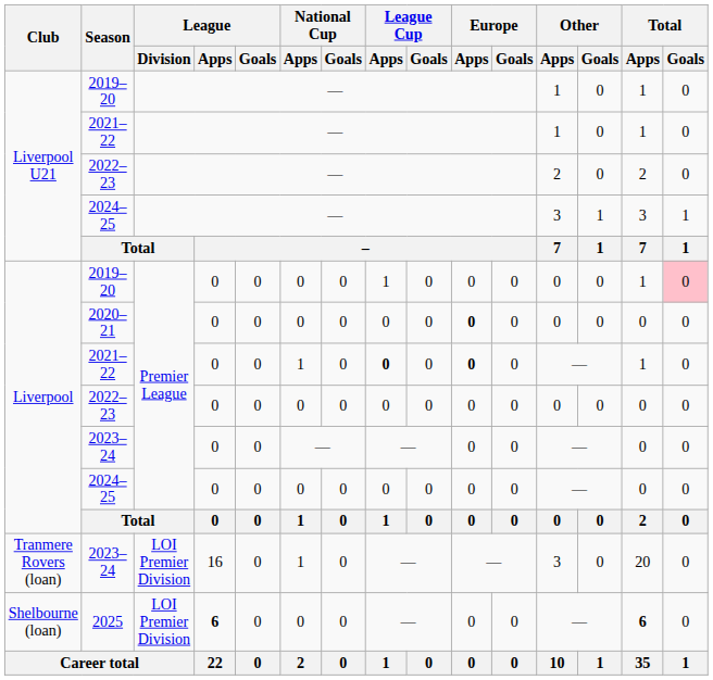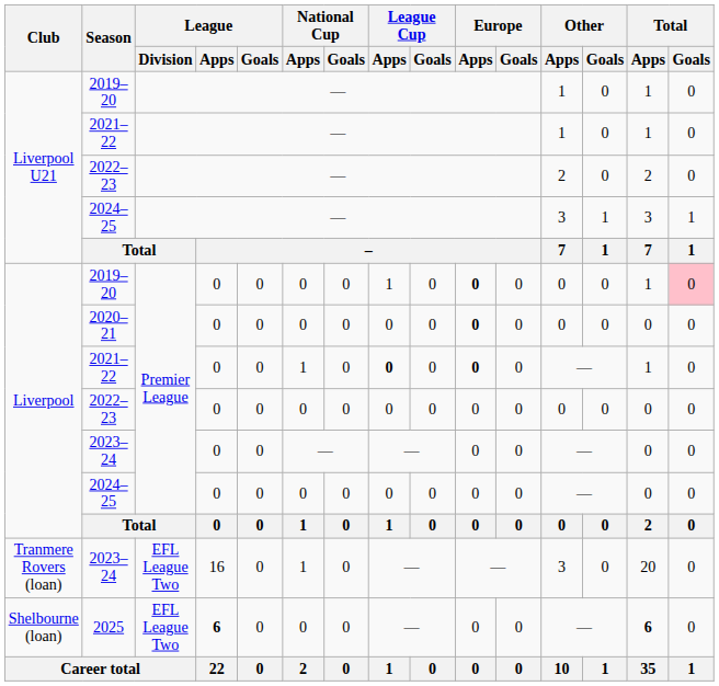 <table class="wikitable" style="text-align:center">
 <tr>
 <th rowspan=2>Club</th>
 <th rowspan=2>Season</th>
 <th colspan=3>League</th>
 <th colspan=2>National Cup</th>
 <th colspan=2><a href='#'>League Cup</a></th>
 <th colspan=2>Europe</th>
 <th colspan=2>Other</th>
 <th colspan=2>Total</th>
 </tr>
 <tr>
 <th>Division</th>
 <th>Apps</th>
 <th>Goals</th>
 <th>Apps</th>
 <th>Goals</th>
 <th>Apps</th>
 <th>Goals</th>
 <th>Apps</th>
 <th>Goals</th>
 <th>Apps</th>
 <th>Goals</th>
 <th>Apps</th>
 <th>Goals</th>
 </tr>
 <tr>
 <td rowspan=5><a href='#'>Liverpool U21</a></td>
 <td><a href='#'>2019–20</a></td>
 <td colspan=9>—</td>
 <td>1</td>
 <td>0</td>
 <td>1</td>
 <td>0</td>
 </tr>
 <tr>
 <td><a href='#'>2021–22</a></td>
 <td colspan=9>—</td>
 <td>1</td>
 <td>0</td>
 <td>1</td>
 <td>0</td>
 </tr>
 <tr>
 <td><a href='#'>2022–23</a></td>
 <td colspan=9>—</td>
 <td>2</td>
 <td>0</td>
 <td>2</td>
 <td>0</td>
 </tr>
 <tr>
 <td><a href='#'>2024–25</a></td>
 <td colspan=9>—</td>
 <td>3</td>
 <td>1</td>
 <td>3</td>
 <td>1</td>
 </tr>
 <tr>
 <th colspan=2>Total</th>
 <th colspan=8>–</th>
 <th>7</th>
 <th>1</th>
 <th>7</th>
 <th>1</th>
 </tr>
 <tr>
 <td rowspan=7><a href='#'>Liverpool</a></td>
 <td><a href='#'>2019–20</a></td>
 <td rowspan=6><a href='#'>Premier League</a></td>
 <td>0</td>
 <td>0</td>
 <td>0</td>
 <td>0</td>
 <td>1</td>
 <td>0</td>
-<td>0</td>
+<td><strong>0</strong></td>
 <td>0</td>
 <td>0</td>
 <td>0</td>
 <td>1</td>
 <td style="background: pink;">0</td>
 </tr>
 <tr>
 <td><a href='#'>2020–21</a></td>
 <td>0</td>
 <td>0</td>
 <td>0</td>
 <td>0</td>
 <td>0</td>
 <td>0</td>
 <td><strong>0</strong></td>
 <td>0</td>
 <td>0</td>
 <td>0</td>
 <td>0</td>
 <td>0</td>
 </tr>
 <tr>
 <td><a href='#'>2021–22</a></td>
 <td>0</td>
 <td>0</td>
 <td>1</td>
 <td>0</td>
 <td><strong>0</strong></td>
 <td>0</td>
 <td><strong>0</strong></td>
 <td>0</td>
 <td colspan=2>—</td>
 <td>1</td>
 <td>0</td>
 </tr>
 <tr>
 <td><a href='#'>2022–23</a></td>
 <td>0</td>
 <td>0</td>
 <td>0</td>
 <td>0</td>
 <td>0</td>
 <td>0</td>
 <td>0</td>
 <td>0</td>
 <td>0</td>
 <td>0</td>
 <td>0</td>
 <td>0</td>
 </tr>
 <tr>
 <td><a href='#'>2023–24</a></td>
 <td>0</td>
 <td>0</td>
 <td colspan=2>—</td>
 <td colspan=2>—</td>
 <td>0</td>
 <td>0</td>
 <td colspan=2>—</td>
 <td>0</td>
 <td>0</td>
 </tr>
 <tr>
 <td><a href='#'>2024–25</a></td>
 <td>0</td>
 <td>0</td>
 <td>0</td>
 <td>0</td>
 <td>0</td>
 <td>0</td>
 <td>0</td>
 <td>0</td>
 <td colspan=2>—</td>
 <td>0</td>
 <td>0</td>
 </tr>
 <tr>
 <th colspan=2>Total</th>
 <th>0</th>
 <th>0</th>
 <th>1</th>
 <th>0</th>
 <th>1</th>
 <th>0</th>
 <th>0</th>
 <th>0</th>
 <th>0</th>
 <th>0</th>
 <th>2</th>
 <th>0</th>
 </tr>
 <tr>
 <td><a href='#'>Tranmere Rovers</a> (loan)</td>
 <td><a href='#'>2023–24</a></td>
-<td><a href='#'>LOI Premier Division</a></td>
+<td><a href='#'>EFL League Two</a></td>
 <td>16</td>
 <td>0</td>
 <td>1</td>
 <td>0</td>
 <td colspan=2>—</td>
 <td colspan=2>—</td>
 <td>3</td>
 <td>0</td>
 <td>20</td>
 <td>0</td>
 </tr>
 <tr>
 <td><a href='#'>Shelbourne</a> (loan)</td>
 <td><a href='#'>2025</a></td>
-<td><a href='#'>LOI Premier Division</a></td>
+<td><a href='#'>EFL League Two</a></td>
 <td><strong>6</strong></td>
 <td>0</td>
 <td>0</td>
 <td>0</td>
 <td colspan=2>—</td>
 <td>0</td>
 <td>0</td>
 <td colspan=2>—</td>
 <td><strong>6</strong></td>
 <td>0</td>
 </tr>
 <tr>
 <th colspan=3>Career total</th>
 <th>22</th>
 <th>0</th>
 <th>2</th>
 <th>0</th>
 <th>1</th>
 <th>0</th>
 <th>0</th>
 <th>0</th>
 <th>10</th>
 <th>1</th>
 <th>35</th>
 <th>1</th>
 </tr>
 </table>
